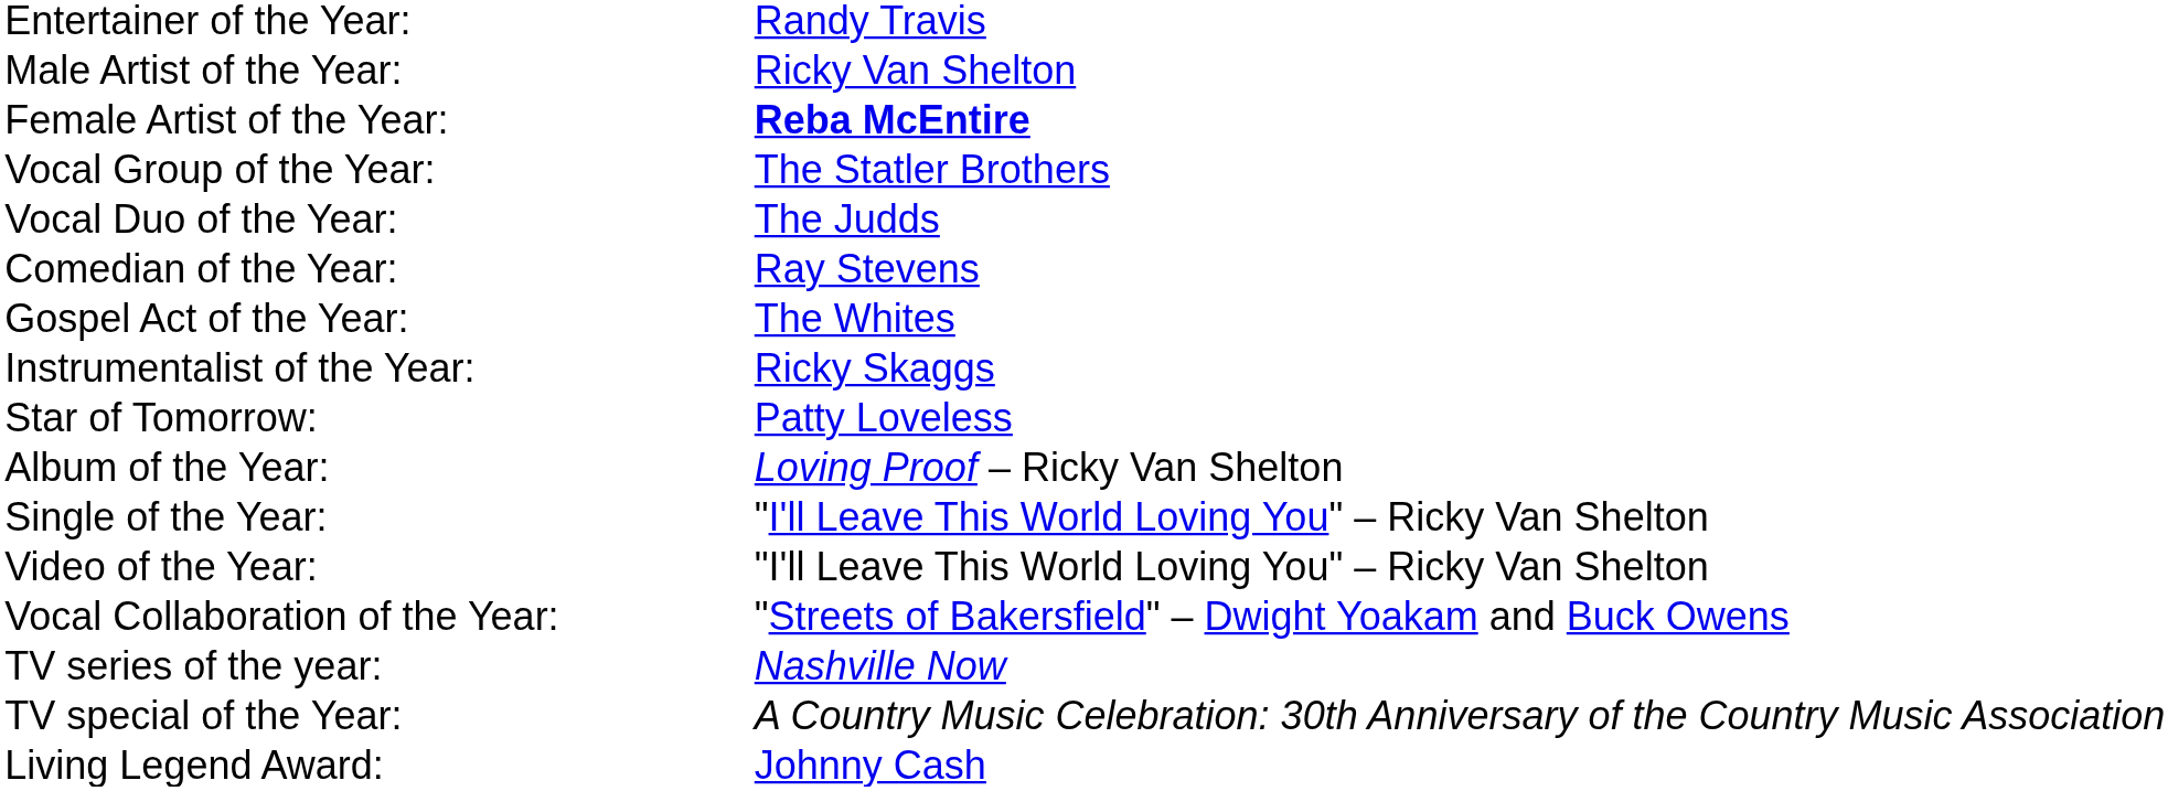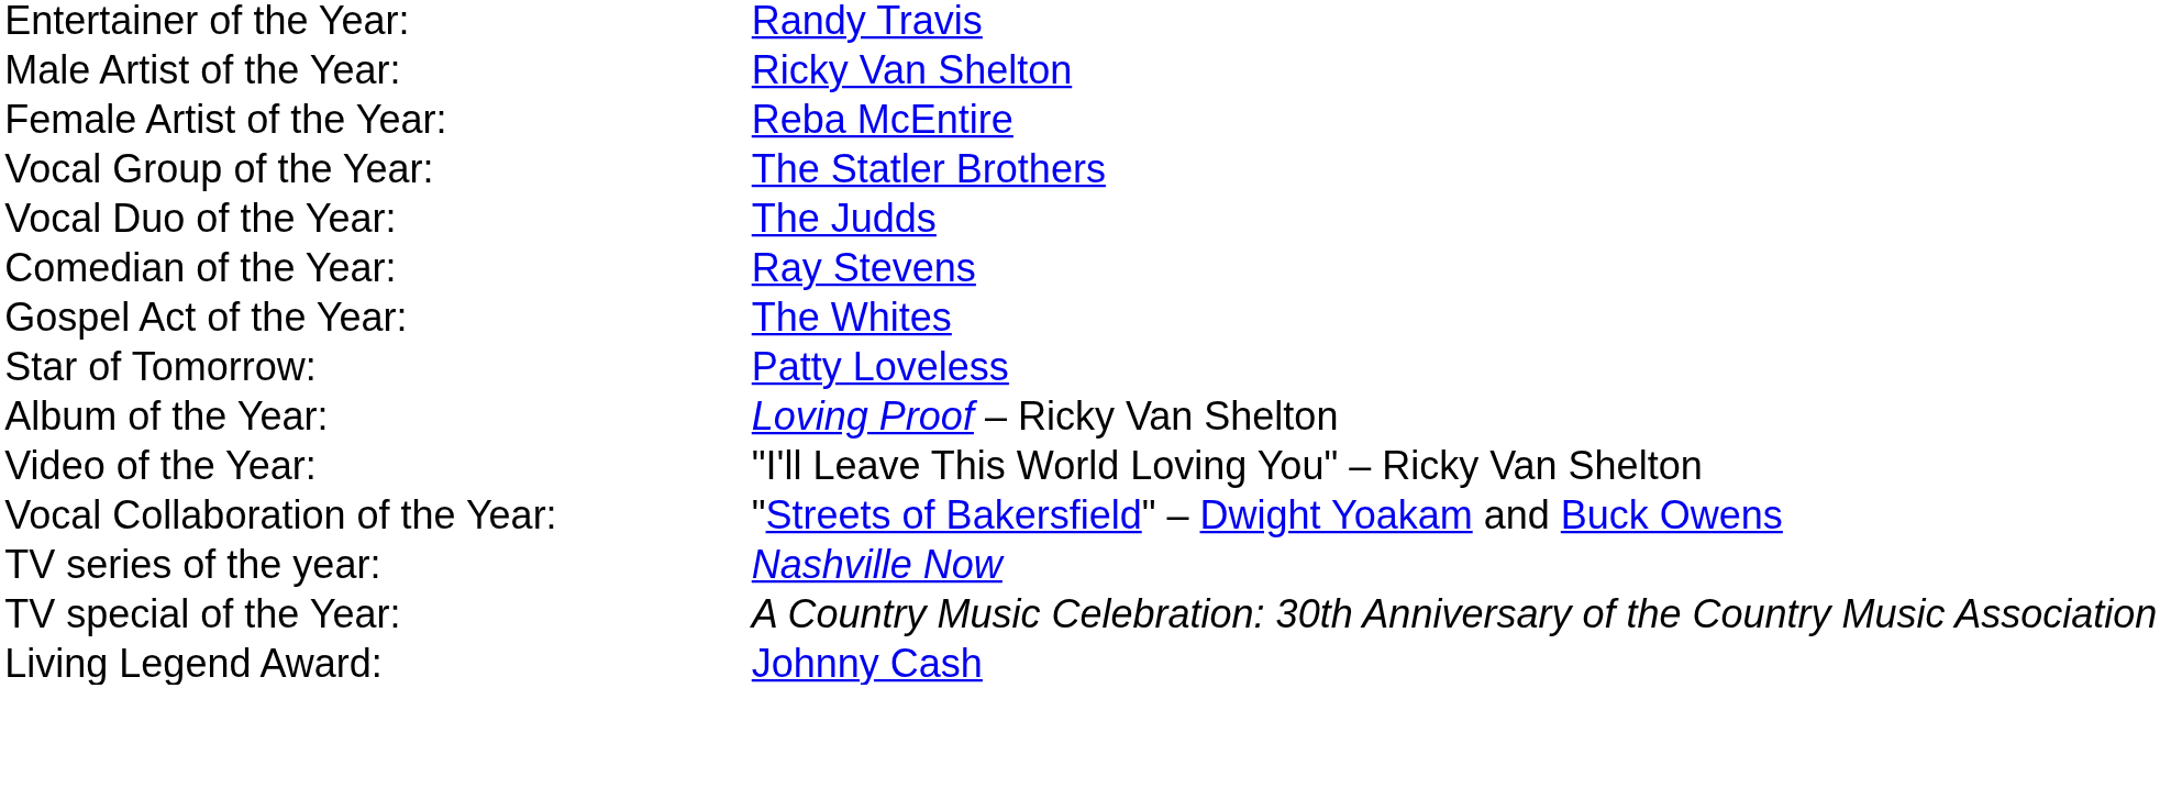 <table cellspacing="0" border="0" cellpadding="1">
 <tr>
 <td style="width:300px;">Entertainer of the Year:</td>
 <td><a href='#'>Randy Travis</a></td>
 </tr>
 <tr>
 <td>Male Artist of the Year:</td>
 <td><a href='#'>Ricky Van Shelton</a></td>
 </tr>
 <tr>
 <td>Female Artist of the Year:</td>
-<td><strong><a href='#'>Reba McEntire</a></strong></td>
+<td><a href='#'>Reba McEntire</a></td>
 </tr>
 <tr>
 <td>Vocal Group of the Year:</td>
 <td><a href='#'>The Statler Brothers</a></td>
 </tr>
 <tr>
 <td>Vocal Duo of the Year:</td>
 <td><a href='#'>The Judds</a></td>
 </tr>
 <tr>
 <td>Comedian of the Year:</td>
 <td><a href='#'>Ray Stevens</a></td>
 </tr>
 <tr>
 <td>Gospel Act of the Year:</td>
 <td><a href='#'>The Whites</a></td>
 </tr>
 <tr>
-<td>Instrumentalist of the Year:</td>
-<td><a href='#'>Ricky Skaggs</a></td>
-</tr>
-<tr>
 <td>Star of Tomorrow:</td>
 <td><a href='#'>Patty Loveless</a></td>
 </tr>
 <tr>
 <td>Album of the Year:</td>
 <td><em><a href='#'>Loving Proof</a></em> – Ricky Van Shelton</td>
-</tr>
-<tr>
-<td>Single of the Year:</td>
-<td>"<a href='#'>I'll Leave This World Loving You</a>" – Ricky Van Shelton</td>
 </tr>
 <tr>
 <td>Video of the Year:</td>
 <td>"I'll Leave This World Loving You" – Ricky Van Shelton</td>
 </tr>
 <tr>
 <td>Vocal Collaboration of the Year:</td>
 <td>"<a href='#'>Streets of Bakersfield</a>" – <a href='#'>Dwight Yoakam</a> and <a href='#'>Buck Owens</a></td>
 </tr>
 <tr>
 <td>TV series of the year:</td>
 <td><em><a href='#'>Nashville Now</a></em></td>
 </tr>
 <tr>
 <td>TV special of the Year:</td>
 <td><em>A Country Music Celebration: 30th Anniversary of the Country Music Association</em></td>
 </tr>
 <tr>
 <td>Living Legend Award:</td>
 <td><a href='#'>Johnny Cash</a></td>
 </tr>
 <tr>
 </tr>
 </table>
